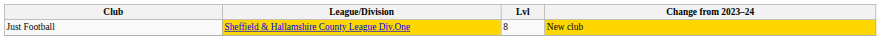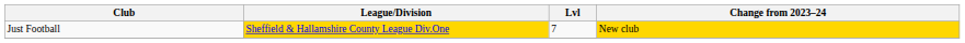 <table class="wikitable sortable" width=100% style="font-size:85%">
 <tr>
 <th width=25%>Club</th>
 <th width=32%>League/Division</th>
 <th width=5%>Lvl</th>
 <th width=38%>Change from 2023–24</th>
 </tr>
 <tr>
 <td>Just Football</td>
 <td style="background: gold;"><a href='#'>Sheffield & Hallamshire County League Div.One</a></td>
-<td>8</td>
+<td>7</td>
 <td style="background:gold">New club</td>
 </tr>
 <tr>
 </tr>
 </table>
